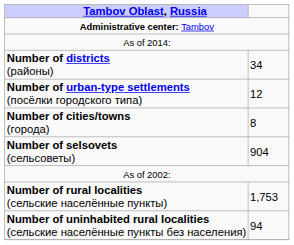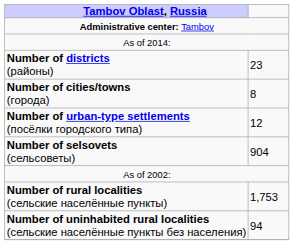 <table border=1 align="right" cellpadding=2 cellspacing=0 style="margin: 0 0 1em 1em; background: #f9f9f9; border: 1px #aaa solid; border-collapse: collapse; font-size: 95%;">
 <tr>
 <th bgcolor="#ccccff" style="padding:0 0 0 50px;"><a href='#'>Tambov Oblast</a>, <a href='#'>Russia</a></th>
 <td width="50px"></td>
 </tr>
 <tr>
 <td colspan=2 align="center"><small><strong>Administrative center:</strong> <a href='#'>Tambov</a></small></td>
 </tr>
 <tr>
 <td colspan=2 align="center"><small>As of 2014:</small></td>
 </tr>
 <tr>
 <td><strong>Number of <a href='#'>districts</a></strong><br>(районы)</td>
-<td>34</td>
+<td>23</td>
+</tr>
+<tr>
+<td><strong>Number of cities/towns</strong><br>(города)</td>
+<td>8</td>
 </tr>
 <tr>
 <td><strong>Number of <a href='#'>urban-type settlements</a></strong><br>(посёлки городского типа)</td>
 <td>12</td>
-</tr>
-<tr>
-<td><strong>Number of cities/towns</strong><br>(города)</td>
-<td>8</td>
 </tr>
 <tr>
 <td><strong>Number of selsovets</strong><br>(сельсоветы)</td>
 <td>904</td>
 </tr>
 <tr>
 <td colspan=2 align="center"><small>As of 2002:</small></td>
 </tr>
 <tr>
 <td><strong>Number of rural localities</strong><br>(сельские населённые пункты)</td>
 <td>1,753</td>
 </tr>
 <tr>
 <td><strong>Number of uninhabited rural localities</strong><br>(сельские населённые пункты без населения)</td>
 <td>94</td>
 </tr>
 <tr>
 </tr>
 </table>
